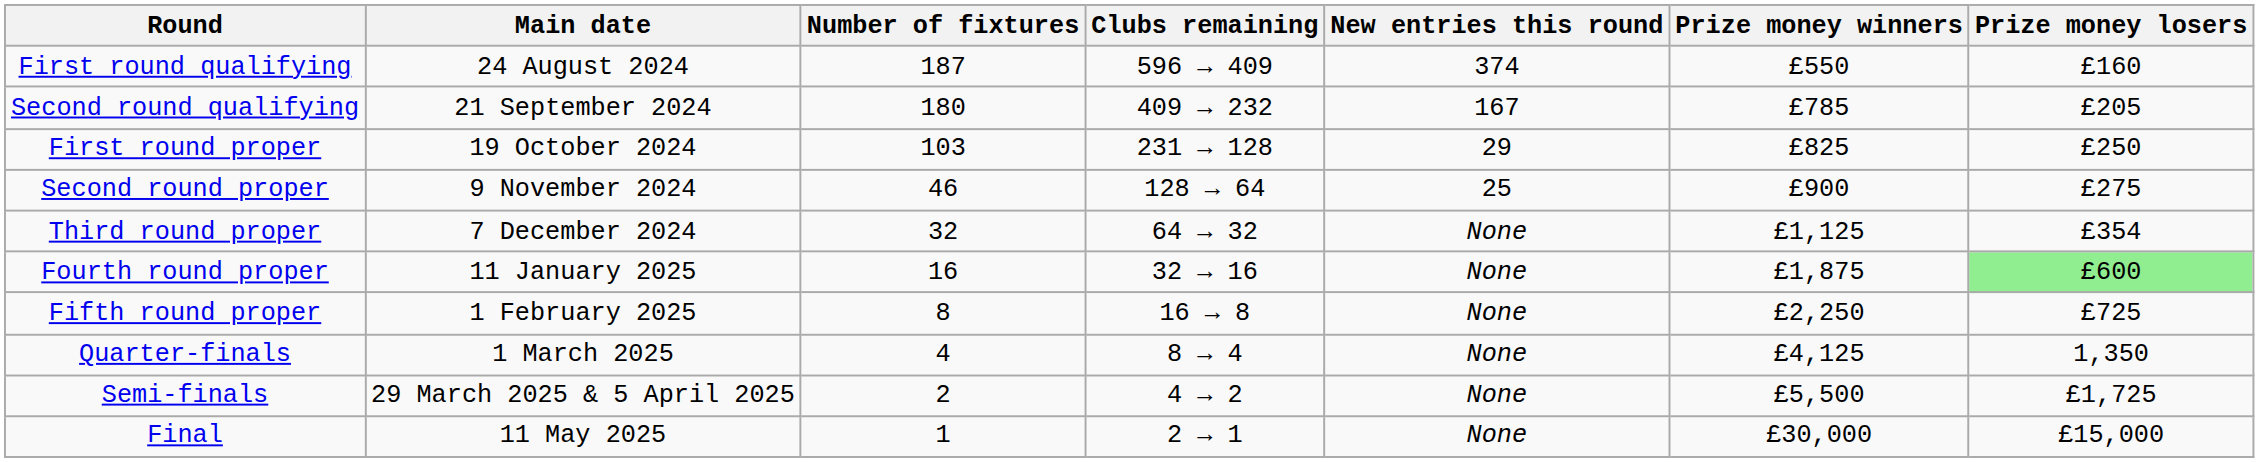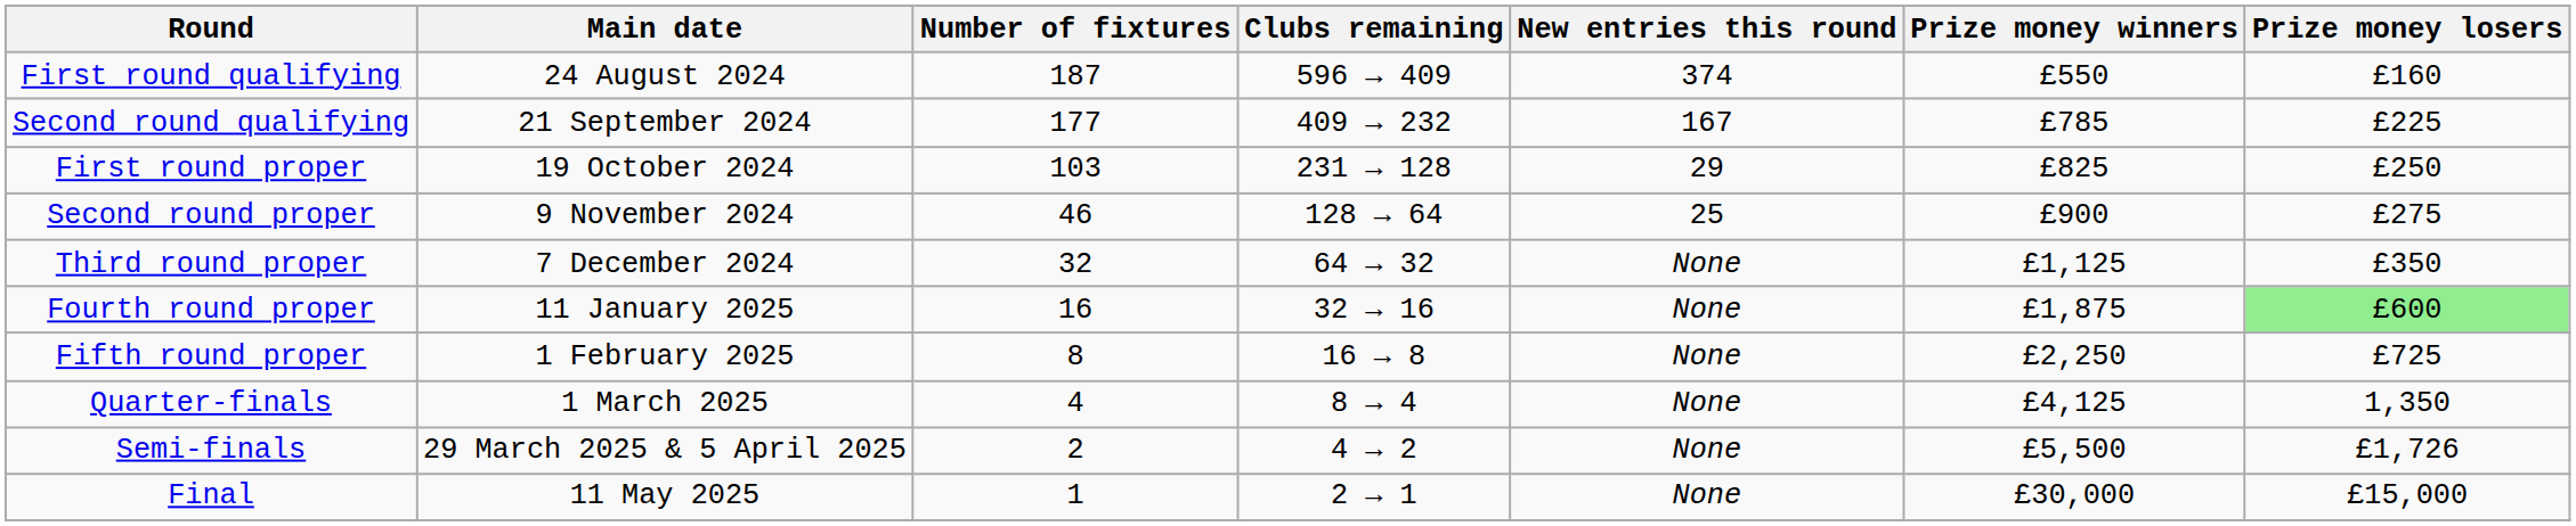 <table class="wikitable" style="text-align:center">
 <tr>
 <th scope="col" style"width:700px">Round</th>
 <th scope="col" style"width:725px">Main date</th>
 <th scope="col" style"width:175px">Number of fixtures</th>
 <th scope="col" style"width:175px">Clubs remaining</th>
 <th scope="col" style"width:125px">New entries this round</th>
 <th scope="col" style"width:125px">Prize money winners</th>
 <th scope="col" style"width:1125px">Prize money losers</th>
 </tr>
 <tr>
 <td><a href='#'>First round qualifying</a></td>
 <td>24 August 2024</td>
 <td>187</td>
 <td>596 → 409</td>
 <td>374</td>
 <td>£550</td>
 <td>£160</td>
 </tr>
 <tr>
 <td><a href='#'>Second round qualifying</a></td>
 <td>21 September 2024</td>
-<td>180</td>
+<td>177</td>
 <td>409 → 232</td>
 <td>167</td>
 <td>£785</td>
-<td>£205</td>
+<td>£225</td>
 </tr>
 <tr>
 <td><a href='#'>First round proper</a></td>
 <td>19 October 2024</td>
 <td>103</td>
 <td>231 → 128</td>
 <td>29</td>
 <td>£825</td>
 <td>£250</td>
 </tr>
 <tr>
 <td><a href='#'>Second round proper</a></td>
 <td>9 November 2024</td>
 <td>46</td>
 <td>128 → 64</td>
 <td>25</td>
 <td>£900</td>
 <td>£275</td>
 </tr>
 <tr>
 <td><a href='#'>Third round proper</a></td>
 <td>7 December 2024</td>
 <td>32</td>
 <td>64 → 32</td>
 <td><em>None</em></td>
 <td>£1,125</td>
-<td>£354</td>
+<td>£350</td>
 </tr>
 <tr>
 <td><a href='#'>Fourth round proper</a></td>
 <td>11 January 2025</td>
 <td>16</td>
 <td>32 → 16</td>
 <td><em>None</em></td>
 <td>£1,875</td>
 <td style="background: lightgreen;">£600</td>
 </tr>
 <tr>
 <td><a href='#'>Fifth round proper</a></td>
 <td>1 February 2025</td>
 <td>8</td>
 <td>16 → 8</td>
 <td><em>None</em></td>
 <td>£2,250</td>
 <td>£725</td>
 </tr>
 <tr>
 <td><a href='#'>Quarter-finals</a></td>
 <td>1 March 2025</td>
 <td>4</td>
 <td>8 → 4</td>
 <td><em>None</em></td>
 <td>£4,125</td>
 <td>1,350</td>
 </tr>
 <tr>
 <td><a href='#'>Semi-finals</a></td>
 <td>29 March 2025 & 5 April 2025</td>
 <td>2</td>
 <td>4 → 2</td>
 <td><em>None</em></td>
 <td>£5,500</td>
-<td>£1,725</td>
+<td>£1,726</td>
 </tr>
 <tr>
 <td><a href='#'>Final</a></td>
 <td>11 May 2025</td>
 <td>1</td>
 <td>2 → 1</td>
 <td><em>None</em></td>
 <td>£30,000</td>
 <td>£15,000</td>
 </tr>
 </table>
